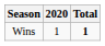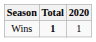 <table class="wikitable">
 <tr>
 <th>Season</th>
+<th><strong>Total</strong></th>
 <th>2020</th>
-<th><strong>Total</strong></th>
 </tr>
 <tr align=center>
 <td>Wins</td>
+<td><strong>1</strong></td>
 <td>1</td>
-<td><strong>1</strong></td>
 </tr>
 </table>
